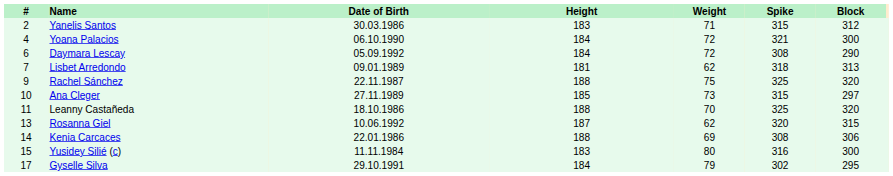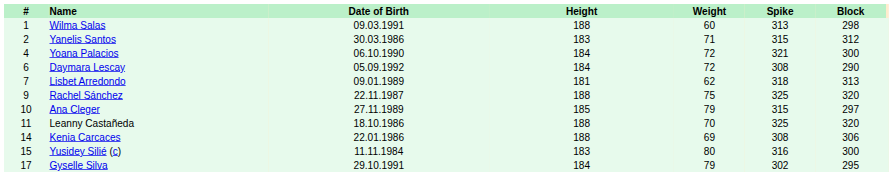 <table border=0 cellpadding=2 cellspacing=0  |- bgcolor=#FFECCE style="text-align:center; font-size:90%;" width=100%>
 <tr bgcolor=#BBF0C9>
 <th width=5%>#</th>
 <th width=25% align=left>Name</th>
 <th width=25%>Date of Birth</th>
 <th width=21%>Height</th>
 <th width=8%>Weight</th>
 <th width=8%>Spike</th>
 <th width=8%>Block</th>
+</tr>
+<tr bgcolor=#E7FAEC>
+<td>1</td>
+<td align=left><a href='#'>Wilma Salas</a></td>
+<td>09.03.1991</td>
+<td>188</td>
+<td>60</td>
+<td>313</td>
+<td>298</td>
+<td></td>
 </tr>
 <tr bgcolor=#E7FAEC>
 <td>2</td>
 <td align=left><a href='#'>Yanelis Santos</a></td>
 <td>30.03.1986</td>
 <td>183</td>
 <td>71</td>
 <td>315</td>
 <td>312</td>
 <td></td>
 </tr>
 <tr bgcolor=#E7FAEC>
 <td>4</td>
 <td align=left><a href='#'>Yoana Palacios</a></td>
 <td>06.10.1990</td>
 <td>184</td>
 <td>72</td>
 <td>321</td>
 <td>300</td>
 <td></td>
 </tr>
 <tr bgcolor=#E7FAEC>
 <td>6</td>
 <td align=left><a href='#'>Daymara Lescay</a></td>
 <td>05.09.1992</td>
 <td>184</td>
 <td>72</td>
 <td>308</td>
 <td>290</td>
 <td></td>
 </tr>
 <tr bgcolor=#E7FAEC>
 <td>7</td>
 <td align=left><a href='#'>Lisbet Arredondo</a></td>
 <td>09.01.1989</td>
 <td>181</td>
 <td>62</td>
 <td>318</td>
 <td>313</td>
 <td></td>
 </tr>
 <tr bgcolor=#E7FAEC>
 <td>9</td>
 <td align=left><a href='#'>Rachel Sánchez</a></td>
 <td>22.11.1987</td>
 <td>188</td>
 <td>75</td>
 <td>325</td>
 <td>320</td>
 <td></td>
 </tr>
 <tr bgcolor=#E7FAEC>
 <td>10</td>
 <td align=left><a href='#'>Ana Cleger</a></td>
 <td>27.11.1989</td>
 <td>185</td>
-<td>73</td>
+<td>79</td>
 <td>315</td>
 <td>297</td>
 <td></td>
 </tr>
 <tr bgcolor=#E7FAEC>
 <td>11</td>
 <td align=left>Leanny Castañeda</td>
 <td>18.10.1986</td>
 <td>188</td>
 <td>70</td>
 <td>325</td>
 <td>320</td>
-<td></td>
-</tr>
-<tr bgcolor=#E7FAEC>
-<td>13</td>
-<td align=left><a href='#'>Rosanna Giel</a></td>
-<td>10.06.1992</td>
-<td>187</td>
-<td>62</td>
-<td>320</td>
-<td>315</td>
 <td></td>
 </tr>
 <tr bgcolor=#E7FAEC>
 <td>14</td>
 <td align=left><a href='#'>Kenia Carcaces</a></td>
 <td>22.01.1986</td>
 <td>188</td>
 <td>69</td>
 <td>308</td>
 <td>306</td>
 <td></td>
 </tr>
 <tr bgcolor=#E7FAEC>
 <td>15</td>
 <td align=left><a href='#'>Yusidey Silié</a> (<a href='#'>c</a>)</td>
 <td>11.11.1984</td>
 <td>183</td>
 <td>80</td>
 <td>316</td>
 <td>300</td>
 <td></td>
 </tr>
 <tr bgcolor=#E7FAEC>
 <td>17</td>
 <td align=left><a href='#'>Gyselle Silva</a></td>
 <td>29.10.1991</td>
 <td>184</td>
 <td>79</td>
 <td>302</td>
 <td>295</td>
 <td></td>
 </tr>
 </table>
